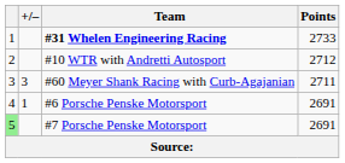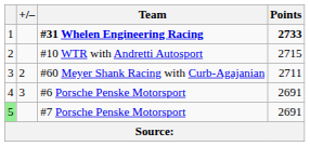 <table class="wikitable" style="font-size: 95%;">
 <tr>
 <th scope="col"></th>
 <th scope="col">+/–</th>
 <th scope="col">Team</th>
 <th scope="col">Points</th>
 </tr>
 <tr>
 <td align=center>1</td>
 <td align="left"></td>
 <td><strong> #31 <a href='#'>Whelen Engineering Racing</a></strong></td>
-<td align=right>2733</td>
+<td align=right><strong>2733</strong></td>
 </tr>
 <tr>
 <td align=center>2</td>
 <td align="left"></td>
 <td> #10 <a href='#'>WTR</a> with <a href='#'>Andretti Autosport</a></td>
-<td align=right>2712</td>
+<td align=right>2715</td>
 </tr>
 <tr>
 <td align=center>3</td>
-<td align="left"> 3</td>
+<td align="left"> 2</td>
 <td> #60 <a href='#'>Meyer Shank Racing</a> with <a href='#'>Curb-Agajanian</a></td>
 <td align=right>2711</td>
 </tr>
 <tr>
 <td align=center>4</td>
-<td align="left"> 1</td>
+<td align="left"> 3</td>
 <td> #6 <a href='#'>Porsche Penske Motorsport</a></td>
 <td align=right>2691</td>
 </tr>
 <tr>
 <td align=center style="background: lightgreen;">5</td>
 <td align="left"></td>
 <td> #7 <a href='#'>Porsche Penske Motorsport</a></td>
 <td align=right>2691</td>
 </tr>
 <tr>
 <th colspan=5>Source:</th>
 </tr>
 </table>
